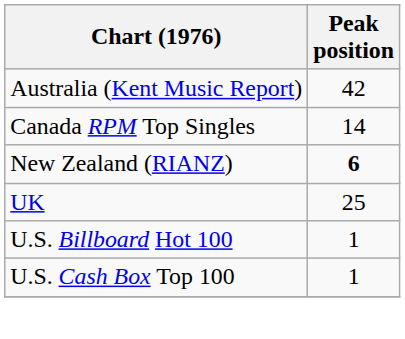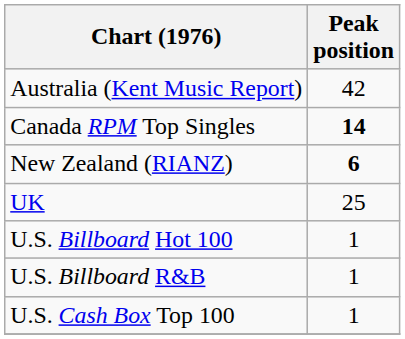 <table class="wikitable sortable">
 <tr>
 <th>Chart (1976)</th>
 <th>Peak<br>position</th>
 </tr>
 <tr>
 <td>Australia (<a href='#'>Kent Music Report</a>)</td>
 <td style="text-align:center;">42</td>
 </tr>
 <tr>
 <td>Canada <em><a href='#'>RPM</a></em> Top Singles</td>
-<td style="text-align:center;">14</td>
+<td style="text-align:center;"><strong>14</strong></td>
 </tr>
 <tr>
 <td>New Zealand (<a href='#'>RIANZ</a>)</td>
 <td style="text-align:center;"><strong>6</strong></td>
 </tr>
 <tr>
 <td><a href='#'>UK</a></td>
 <td style="text-align:center;">25</td>
 </tr>
 <tr>
 <td>U.S. <em><a href='#'>Billboard</a></em> <a href='#'>Hot 100</a></td>
 <td style="text-align:center;">1</td>
 </tr>
 <tr>
+<td>U.S. <em>Billboard</em> <a href='#'>R&B</a></td>
+<td style="text-align:center;">1</td>
+</tr>
+<tr>
 <td>U.S. <a href='#'><em>Cash Box</em></a> Top 100</td>
 <td align="center">1</td>
 </tr>
 <tr>
 </tr>
 </table>
